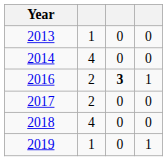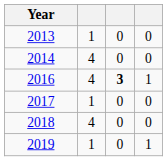 <table class="wikitable" width=30% style="font-size:100%; text-align:center;">
 <tr>
 <th>Year</th>
 <th></th>
 <th></th>
 <th></th>
 </tr>
 <tr>
 <td><a href='#'>2013</a></td>
 <td>1</td>
 <td>0</td>
 <td>0</td>
 </tr>
 <tr>
 <td><a href='#'>2014</a></td>
 <td>4</td>
 <td>0</td>
 <td>0</td>
 </tr>
 <tr>
 <td><a href='#'>2016</a></td>
-<td>2</td>
+<td>4</td>
 <td><strong>3</strong></td>
 <td>1</td>
 </tr>
 <tr>
 <td><a href='#'>2017</a></td>
-<td>2</td>
+<td>1</td>
 <td>0</td>
 <td>0</td>
 </tr>
 <tr>
 <td><a href='#'>2018</a></td>
 <td>4</td>
 <td>0</td>
 <td>0</td>
 </tr>
 <tr>
 <td><a href='#'>2019</a></td>
 <td>1</td>
 <td>0</td>
 <td>1</td>
 </tr>
 </table>
